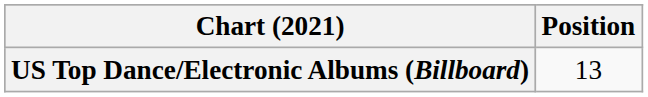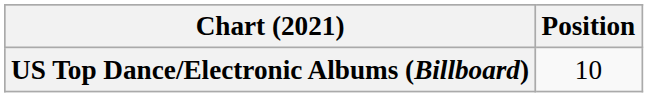 <table class="wikitable plainrowheaders" style="text-align:center">
 <tr>
 <th scope="col">Chart (2021)</th>
 <th scope="col">Position</th>
 </tr>
 <tr>
 <th scope="row">US Top Dance/Electronic Albums (<em>Billboard</em>)</th>
-<td>13</td>
+<td>10</td>
 </tr>
 </table>
